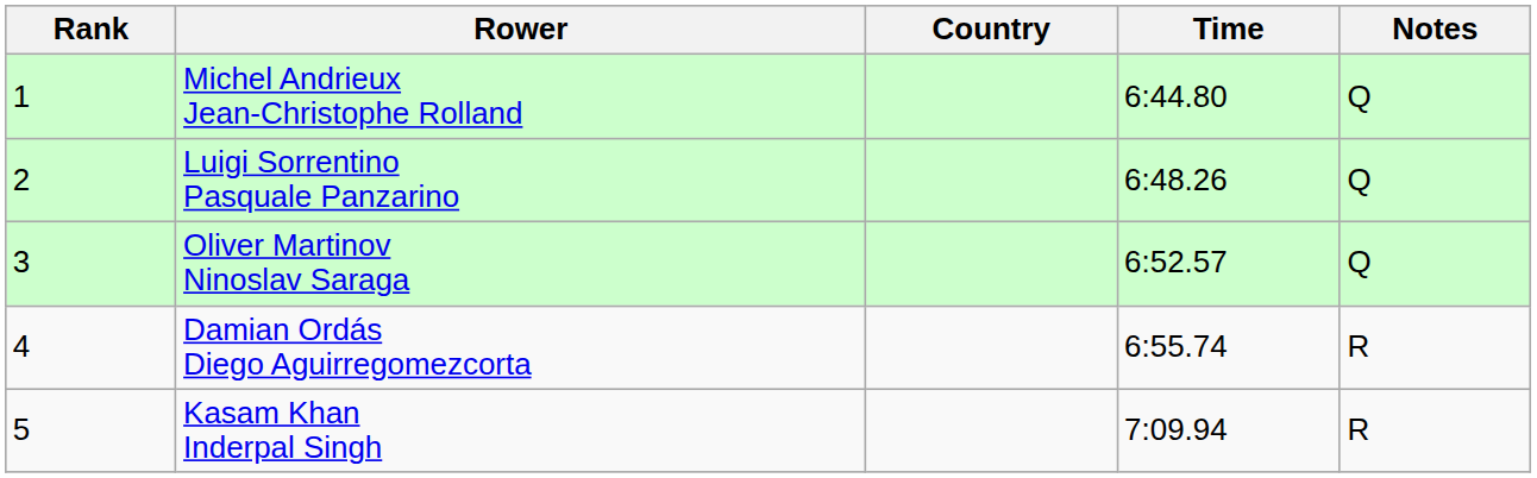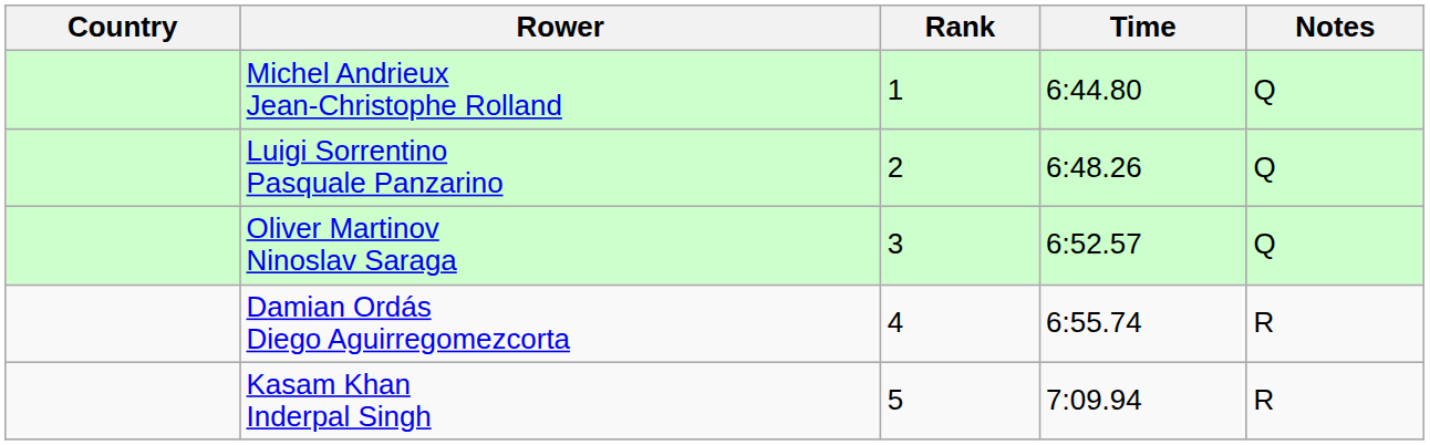 <table class="wikitable sortable" width=50%>
 <tr>
+<th>Country</th>
+<th>Rower</th>
 <th>Rank</th>
-<th>Rower</th>
-<th>Country</th>
 <th>Time</th>
 <th>Notes</th>
 </tr>
 <tr bgcolor=ccffcc>
+<td></td>
+<td><a href='#'>Michel Andrieux</a><br><a href='#'>Jean-Christophe Rolland</a></td>
 <td>1</td>
-<td><a href='#'>Michel Andrieux</a><br><a href='#'>Jean-Christophe Rolland</a></td>
-<td></td>
 <td>6:44.80</td>
 <td>Q</td>
 </tr>
 <tr bgcolor=ccffcc>
+<td></td>
+<td><a href='#'>Luigi Sorrentino</a><br><a href='#'>Pasquale Panzarino</a></td>
 <td>2</td>
-<td><a href='#'>Luigi Sorrentino</a><br><a href='#'>Pasquale Panzarino</a></td>
-<td></td>
 <td>6:48.26</td>
 <td>Q</td>
 </tr>
 <tr bgcolor=ccffcc>
+<td></td>
+<td><a href='#'>Oliver Martinov</a><br><a href='#'>Ninoslav Saraga</a></td>
 <td>3</td>
-<td><a href='#'>Oliver Martinov</a><br><a href='#'>Ninoslav Saraga</a></td>
-<td></td>
 <td>6:52.57</td>
 <td>Q</td>
 </tr>
 <tr>
+<td></td>
+<td><a href='#'>Damian Ordás</a> <br> <a href='#'>Diego Aguirregomezcorta</a></td>
 <td>4</td>
-<td><a href='#'>Damian Ordás</a> <br> <a href='#'>Diego Aguirregomezcorta</a></td>
-<td></td>
 <td>6:55.74</td>
 <td>R</td>
 </tr>
 <tr>
+<td></td>
+<td><a href='#'>Kasam Khan</a> <br> <a href='#'>Inderpal Singh</a></td>
 <td>5</td>
-<td><a href='#'>Kasam Khan</a> <br> <a href='#'>Inderpal Singh</a></td>
-<td></td>
 <td>7:09.94</td>
 <td>R</td>
 </tr>
 </table>
